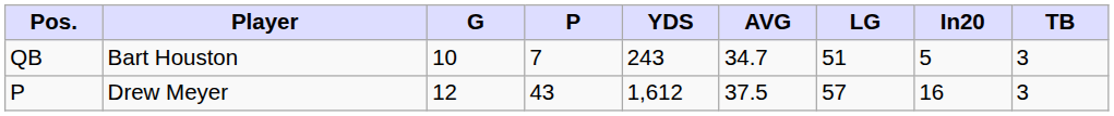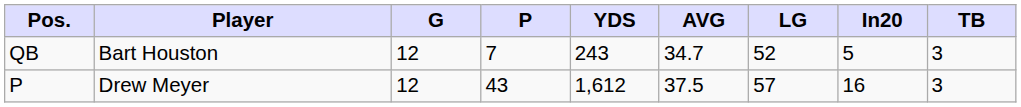 <table class="wikitable sortable">
 <tr>
 <th style="background:#ddf; width:6%;">Pos.</th>
 <th style="background:#ddf; width:20%;">Player</th>
 <th style="background:#ddf; width:6%;">G</th>
 <th style="background:#ddf; width:6%;">P</th>
 <th style="background:#ddf; width:6%;">YDS</th>
 <th style="background:#ddf; width:6%;">AVG</th>
 <th style="background:#ddf; width:6%;">LG</th>
 <th style="background:#ddf; width:6%;">In20</th>
 <th style="background:#ddf; width:6%;">TB</th>
 </tr>
 <tr>
 <td>QB</td>
 <td>Bart Houston</td>
-<td>10</td>
+<td>12</td>
 <td>7</td>
 <td>243</td>
 <td>34.7</td>
-<td>51</td>
+<td>52</td>
 <td>5</td>
 <td>3</td>
 </tr>
 <tr>
 <td>P</td>
 <td>Drew Meyer</td>
 <td>12</td>
 <td>43</td>
 <td>1,612</td>
 <td>37.5</td>
 <td>57</td>
 <td>16</td>
 <td>3</td>
 </tr>
 </table>
